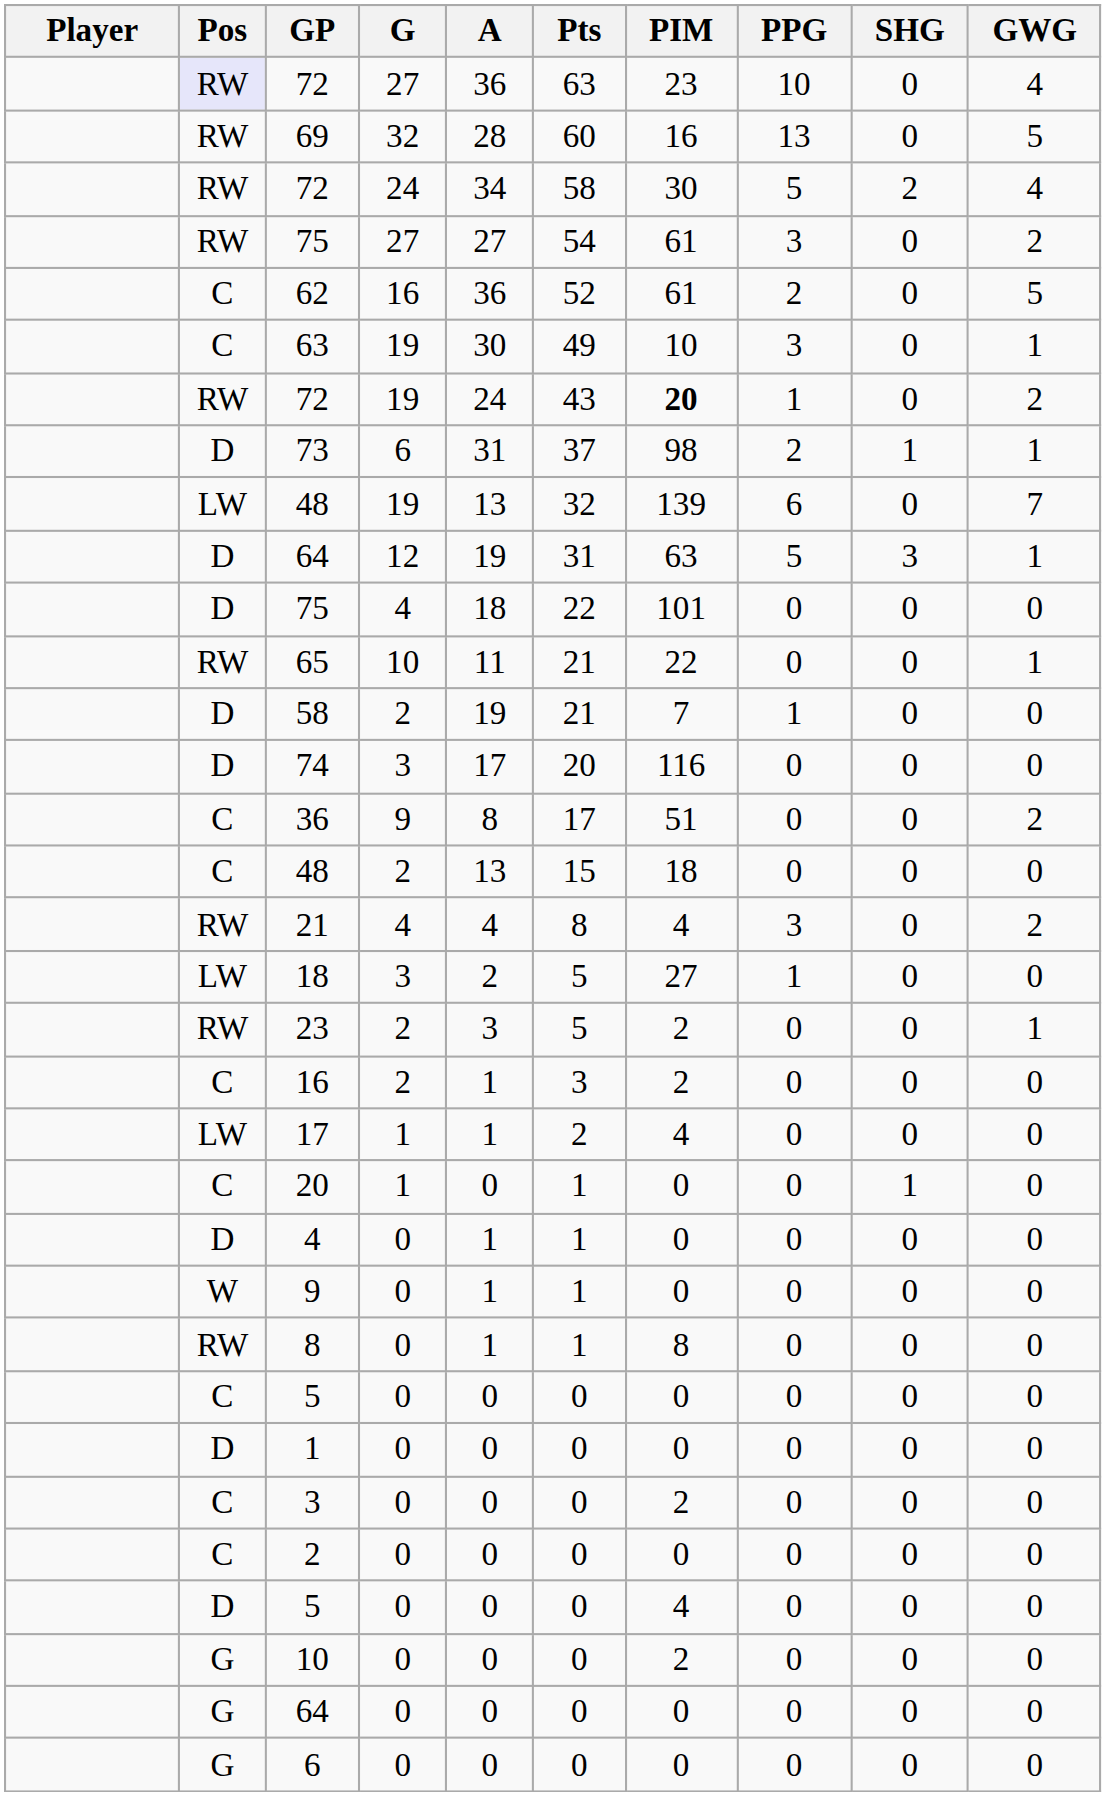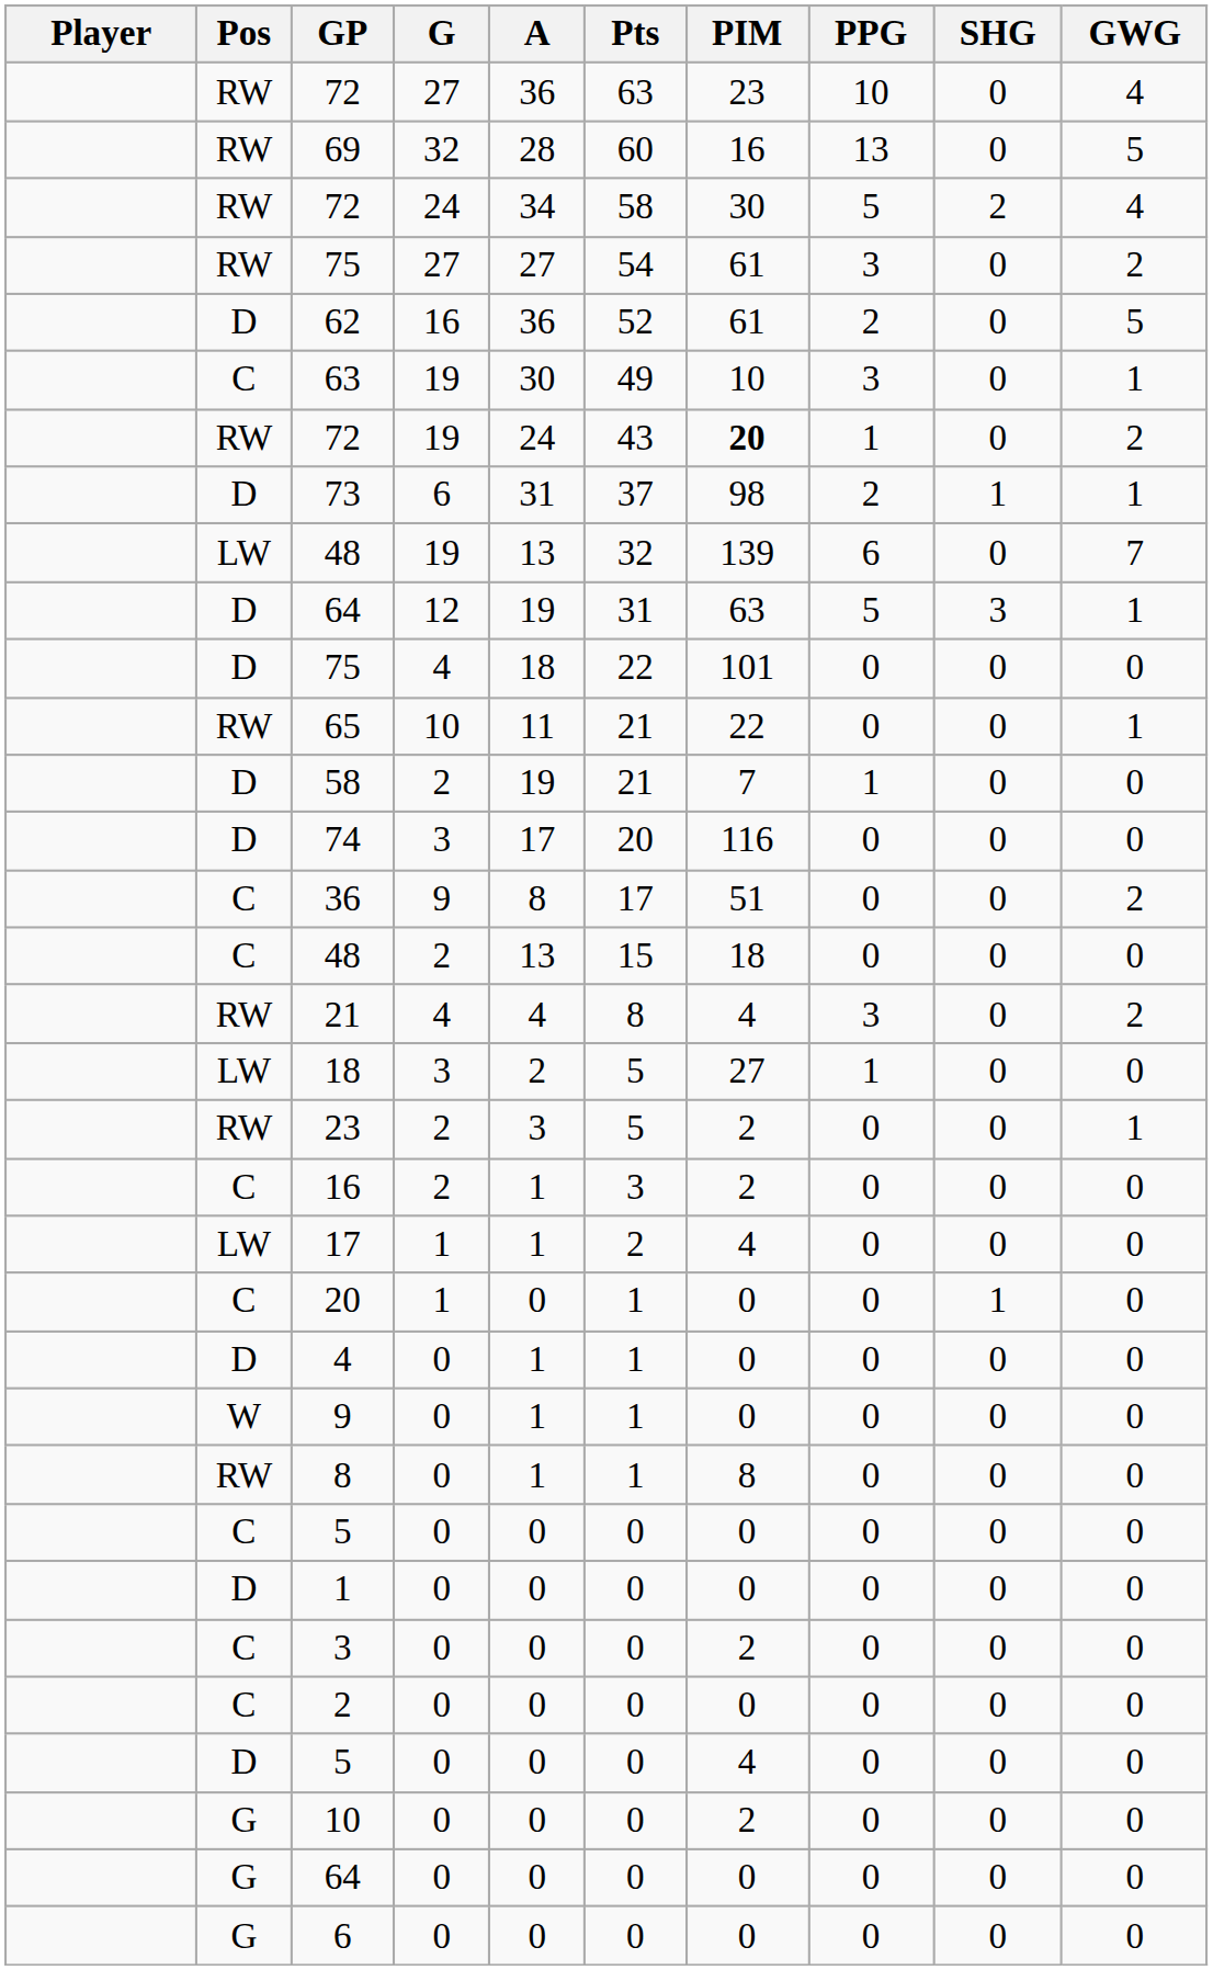 <table class="wikitable sortable" width="60%">
 <tr ALIGN="center">
 <th bgcolor="#DDDDFF" width="10%">Player</th>
 <th bgcolor="#DDDDFF" width="3%" title="Position">Pos</th>
 <th bgcolor="#DDDDFF" width="5%" title="Games played">GP</th>
 <th bgcolor="#DDDDFF" width="5%" title="Goals">G</th>
 <th bgcolor="#DDDDFF" width="5%" title="Assists">A</th>
 <th bgcolor="#DDDDFF" width="5%" title="Points">Pts</th>
 <th bgcolor="#DDDDFF" width="5%" title="Penalties in Minutes">PIM</th>
 <th bgcolor="#DDDDFF" width="5%" title="Power Play Goals">PPG</th>
 <th bgcolor="#DDDDFF" width="5%" title="Short-handed Goals">SHG</th>
 <th bgcolor="#DDDDFF" width="5%" title="Game-winning Goals">GWG</th>
 </tr>
 <tr align="center">
 <td align="right"></td>
-<td style="background: lavender;">RW</td>
+<td>RW</td>
 <td>72</td>
 <td>27</td>
 <td>36</td>
 <td>63</td>
 <td>23</td>
 <td>10</td>
 <td>0</td>
 <td>4</td>
 </tr>
 <tr align="center">
 <td align="right"></td>
 <td>RW</td>
 <td>69</td>
 <td>32</td>
 <td>28</td>
 <td>60</td>
 <td>16</td>
 <td>13</td>
 <td>0</td>
 <td>5</td>
 </tr>
 <tr align="center">
 <td align="right"></td>
 <td>RW</td>
 <td>72</td>
 <td>24</td>
 <td>34</td>
 <td>58</td>
 <td>30</td>
 <td>5</td>
 <td>2</td>
 <td>4</td>
 </tr>
 <tr align="center">
 <td align="right"></td>
 <td>RW</td>
 <td>75</td>
 <td>27</td>
 <td>27</td>
 <td>54</td>
 <td>61</td>
 <td>3</td>
 <td>0</td>
 <td>2</td>
 </tr>
 <tr align="center">
 <td align="right"></td>
-<td>C</td>
+<td>D</td>
 <td>62</td>
 <td>16</td>
 <td>36</td>
 <td>52</td>
 <td>61</td>
 <td>2</td>
 <td>0</td>
 <td>5</td>
 </tr>
 <tr align="center">
 <td align="right"></td>
 <td>C</td>
 <td>63</td>
 <td>19</td>
 <td>30</td>
 <td>49</td>
 <td>10</td>
 <td>3</td>
 <td>0</td>
 <td>1</td>
 </tr>
 <tr align="center">
 <td align="right"></td>
 <td>RW</td>
 <td>72</td>
 <td>19</td>
 <td>24</td>
 <td>43</td>
 <td><strong>20</strong></td>
 <td>1</td>
 <td>0</td>
 <td>2</td>
 </tr>
 <tr align="center">
 <td align="right"></td>
 <td>D</td>
 <td>73</td>
 <td>6</td>
 <td>31</td>
 <td>37</td>
 <td>98</td>
 <td>2</td>
 <td>1</td>
 <td>1</td>
 </tr>
 <tr align="center">
 <td align="right"></td>
 <td>LW</td>
 <td>48</td>
 <td>19</td>
 <td>13</td>
 <td>32</td>
 <td>139</td>
 <td>6</td>
 <td>0</td>
 <td>7</td>
 </tr>
 <tr align="center">
 <td align="right"></td>
 <td>D</td>
 <td>64</td>
 <td>12</td>
 <td>19</td>
 <td>31</td>
 <td>63</td>
 <td>5</td>
 <td>3</td>
 <td>1</td>
 </tr>
 <tr align="center">
 <td align="right"></td>
 <td>D</td>
 <td>75</td>
 <td>4</td>
 <td>18</td>
 <td>22</td>
 <td>101</td>
 <td>0</td>
 <td>0</td>
 <td>0</td>
 </tr>
 <tr align="center">
 <td align="right"></td>
 <td>RW</td>
 <td>65</td>
 <td>10</td>
 <td>11</td>
 <td>21</td>
 <td>22</td>
 <td>0</td>
 <td>0</td>
 <td>1</td>
 </tr>
 <tr align="center">
 <td align="right"></td>
 <td>D</td>
 <td>58</td>
 <td>2</td>
 <td>19</td>
 <td>21</td>
 <td>7</td>
 <td>1</td>
 <td>0</td>
 <td>0</td>
 </tr>
 <tr align="center">
 <td align="right"></td>
 <td>D</td>
 <td>74</td>
 <td>3</td>
 <td>17</td>
 <td>20</td>
 <td>116</td>
 <td>0</td>
 <td>0</td>
 <td>0</td>
 </tr>
 <tr align="center">
 <td align="right"></td>
 <td>C</td>
 <td>36</td>
 <td>9</td>
 <td>8</td>
 <td>17</td>
 <td>51</td>
 <td>0</td>
 <td>0</td>
 <td>2</td>
 </tr>
 <tr align="center">
 <td align="right"></td>
 <td>C</td>
 <td>48</td>
 <td>2</td>
 <td>13</td>
 <td>15</td>
 <td>18</td>
 <td>0</td>
 <td>0</td>
 <td>0</td>
 </tr>
 <tr align="center">
 <td align="right"></td>
 <td>RW</td>
 <td>21</td>
 <td>4</td>
 <td>4</td>
 <td>8</td>
 <td>4</td>
 <td>3</td>
 <td>0</td>
 <td>2</td>
 </tr>
 <tr align="center">
 <td align="right"></td>
 <td>LW</td>
 <td>18</td>
 <td>3</td>
 <td>2</td>
 <td>5</td>
 <td>27</td>
 <td>1</td>
 <td>0</td>
 <td>0</td>
 </tr>
 <tr align="center">
 <td align="right"></td>
 <td>RW</td>
 <td>23</td>
 <td>2</td>
 <td>3</td>
 <td>5</td>
 <td>2</td>
 <td>0</td>
 <td>0</td>
 <td>1</td>
 </tr>
 <tr align="center">
 <td align="right"></td>
 <td>C</td>
 <td>16</td>
 <td>2</td>
 <td>1</td>
 <td>3</td>
 <td>2</td>
 <td>0</td>
 <td>0</td>
 <td>0</td>
 </tr>
 <tr align="center">
 <td align="right"></td>
 <td>LW</td>
 <td>17</td>
 <td>1</td>
 <td>1</td>
 <td>2</td>
 <td>4</td>
 <td>0</td>
 <td>0</td>
 <td>0</td>
 </tr>
 <tr align="center">
 <td align="right"></td>
 <td>C</td>
 <td>20</td>
 <td>1</td>
 <td>0</td>
 <td>1</td>
 <td>0</td>
 <td>0</td>
 <td>1</td>
 <td>0</td>
 </tr>
 <tr align="center">
 <td align="right"></td>
 <td>D</td>
 <td>4</td>
 <td>0</td>
 <td>1</td>
 <td>1</td>
 <td>0</td>
 <td>0</td>
 <td>0</td>
 <td>0</td>
 </tr>
 <tr align="center">
 <td align="right"></td>
 <td>W</td>
 <td>9</td>
 <td>0</td>
 <td>1</td>
 <td>1</td>
 <td>0</td>
 <td>0</td>
 <td>0</td>
 <td>0</td>
 </tr>
 <tr align="center">
 <td align="right"></td>
 <td>RW</td>
 <td>8</td>
 <td>0</td>
 <td>1</td>
 <td>1</td>
 <td>8</td>
 <td>0</td>
 <td>0</td>
 <td>0</td>
 </tr>
 <tr align="center">
 <td align="right"></td>
 <td>C</td>
 <td>5</td>
 <td>0</td>
 <td>0</td>
 <td>0</td>
 <td>0</td>
 <td>0</td>
 <td>0</td>
 <td>0</td>
 </tr>
 <tr align="center">
 <td align="right"></td>
 <td>D</td>
 <td>1</td>
 <td>0</td>
 <td>0</td>
 <td>0</td>
 <td>0</td>
 <td>0</td>
 <td>0</td>
 <td>0</td>
 </tr>
 <tr align="center">
 <td align="right"></td>
 <td>C</td>
 <td>3</td>
 <td>0</td>
 <td>0</td>
 <td>0</td>
 <td>2</td>
 <td>0</td>
 <td>0</td>
 <td>0</td>
 </tr>
 <tr align="center">
 <td align="right"></td>
 <td>C</td>
 <td>2</td>
 <td>0</td>
 <td>0</td>
 <td>0</td>
 <td>0</td>
 <td>0</td>
 <td>0</td>
 <td>0</td>
 </tr>
 <tr align="center">
 <td align="right"></td>
 <td>D</td>
 <td>5</td>
 <td>0</td>
 <td>0</td>
 <td>0</td>
 <td>4</td>
 <td>0</td>
 <td>0</td>
 <td>0</td>
 </tr>
 <tr align="center">
 <td align="right"></td>
 <td>G</td>
 <td>10</td>
 <td>0</td>
 <td>0</td>
 <td>0</td>
 <td>2</td>
 <td>0</td>
 <td>0</td>
 <td>0</td>
 </tr>
 <tr align="center">
 <td align="right"></td>
 <td>G</td>
 <td>64</td>
 <td>0</td>
 <td>0</td>
 <td>0</td>
 <td>0</td>
 <td>0</td>
 <td>0</td>
 <td>0</td>
 </tr>
 <tr align="center">
 <td align="right"></td>
 <td>G</td>
 <td>6</td>
 <td>0</td>
 <td>0</td>
 <td>0</td>
 <td>0</td>
 <td>0</td>
 <td>0</td>
 <td>0</td>
 </tr>
 </table>
